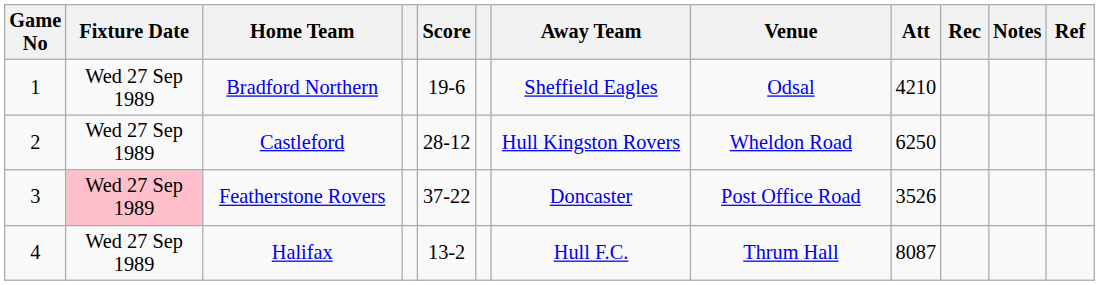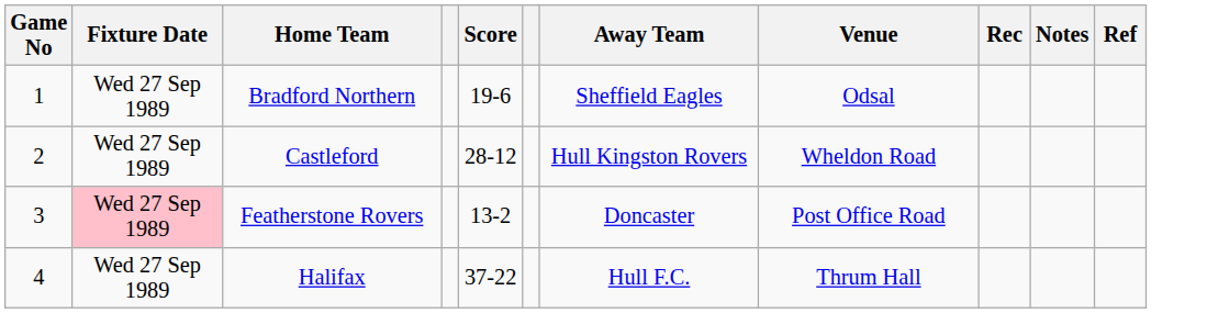 <table class="wikitable" style="text-align:center;">
 <tr>
 <th width=20 abbr="No">Game No</th>
 <th width=100 abbr="Date">Fixture Date</th>
 <th width=150 abbr="Home Team">Home Team</th>
 <th width=5 abbr="space"></th>
 <th width=20 abbr="Score">Score</th>
 <th width=5 abbr="space"></th>
 <th width=150 abbr="Away Team">Away Team</th>
 <th width=150 abbr="Venue">Venue</th>
-<th width=30 abbr="Att">Att</th>
 <th width=30 abbr="Rec">Rec</th>
 <th width=20 abbr="Notes">Notes</th>
 <th width=30 abbr="Ref">Ref</th>
 </tr>
 <tr>
 <td>1</td>
 <td>Wed 27 Sep 1989</td>
 <td><a href='#'>Bradford Northern</a></td>
 <td></td>
 <td>19-6</td>
 <td></td>
 <td><a href='#'>Sheffield Eagles</a></td>
 <td><a href='#'>Odsal</a></td>
-<td>4210</td>
 <td></td>
 <td></td>
 <td></td>
 </tr>
 <tr>
 <td>2</td>
 <td>Wed 27 Sep 1989</td>
 <td><a href='#'>Castleford</a></td>
 <td></td>
 <td>28-12</td>
 <td></td>
 <td><a href='#'>Hull Kingston Rovers</a></td>
 <td><a href='#'>Wheldon Road</a></td>
-<td>6250</td>
 <td></td>
 <td></td>
 <td></td>
 </tr>
 <tr>
 <td>3</td>
 <td style="background: pink;">Wed 27 Sep 1989</td>
 <td><a href='#'>Featherstone Rovers</a></td>
 <td></td>
-<td>37-22</td>
+<td>13-2</td>
 <td></td>
 <td><a href='#'>Doncaster</a></td>
 <td><a href='#'>Post Office Road</a></td>
-<td>3526</td>
 <td></td>
 <td></td>
 <td></td>
 </tr>
 <tr>
 <td>4</td>
 <td>Wed 27 Sep 1989</td>
 <td><a href='#'>Halifax</a></td>
 <td></td>
-<td>13-2</td>
+<td>37-22</td>
 <td></td>
 <td><a href='#'>Hull F.C.</a></td>
 <td><a href='#'>Thrum Hall</a></td>
-<td>8087</td>
 <td></td>
 <td></td>
 <td></td>
 </tr>
 </table>
